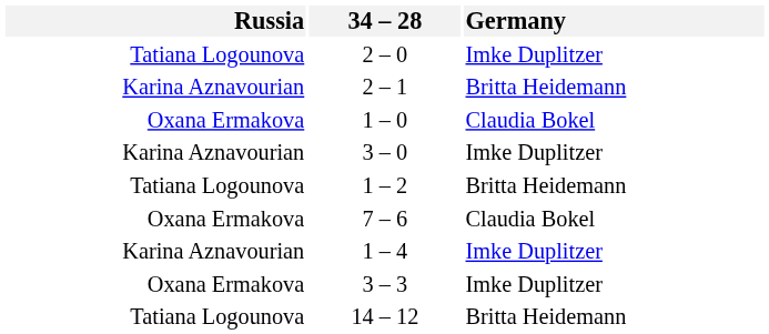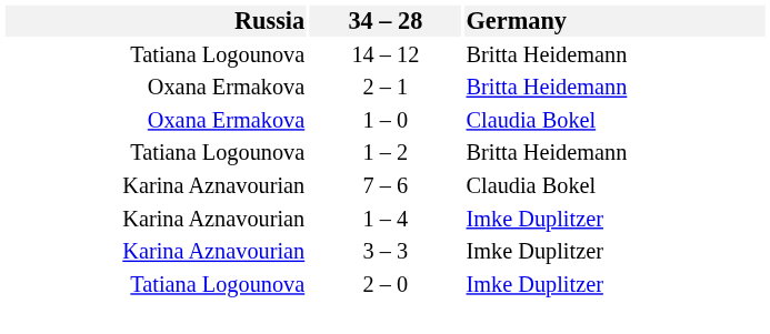 <table style="font-size:90%">
 <tr style="font-size:110%; background:#f2f2f2">
 <td style="width:12em" align=right><strong>Russia</strong> </td>
 <td style="width:6em" align=center><strong>34 – 28</strong></td>
 <td style="width:12em"> <strong>Germany</strong></td>
 </tr>
 <tr>
-<td align=right><a href='#'>Tatiana Logounova</a></td>
-<td align=center>2 – 0</td>
-<td><a href='#'>Imke Duplitzer</a></td>
+<td align=right>Tatiana Logounova</td>
+<td align=center>14 – 12</td>
+<td>Britta Heidemann</td>
 </tr>
 <tr>
-<td align=right><a href='#'>Karina Aznavourian</a></td>
+<td align=right>Oxana Ermakova</td>
 <td align=center>2 – 1</td>
 <td><a href='#'>Britta Heidemann</a></td>
 </tr>
 <tr>
 <td align=right><a href='#'>Oxana Ermakova</a></td>
 <td align=center>1 – 0</td>
 <td><a href='#'>Claudia Bokel</a></td>
 </tr>
 <tr>
-<td align=right>Karina Aznavourian</td>
-<td align=center>3 – 0</td>
-<td>Imke Duplitzer</td>
-</tr>
-<tr>
 <td align=right>Tatiana Logounova</td>
 <td align=center>1 – 2</td>
 <td>Britta Heidemann</td>
 </tr>
 <tr>
-<td align=right>Oxana Ermakova</td>
+<td align=right>Karina Aznavourian</td>
 <td align=center>7 – 6</td>
 <td>Claudia Bokel</td>
 </tr>
 <tr>
 <td align=right>Karina Aznavourian</td>
 <td align=center>1 – 4</td>
 <td><a href='#'>Imke Duplitzer</a></td>
 </tr>
 <tr>
-<td align=right>Oxana Ermakova</td>
+<td align=right><a href='#'>Karina Aznavourian</a></td>
 <td align=center>3 – 3</td>
 <td>Imke Duplitzer</td>
 </tr>
 <tr>
-<td align=right>Tatiana Logounova</td>
-<td align=center>14 – 12</td>
-<td>Britta Heidemann</td>
+<td align=right><a href='#'>Tatiana Logounova</a></td>
+<td align=center>2 – 0</td>
+<td><a href='#'>Imke Duplitzer</a></td>
 </tr>
 </table>
